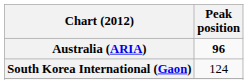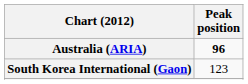 <table class="wikitable plainrowheaders sortable">
 <tr>
 <th>Chart (2012)</th>
 <th>Peak<br>position</th>
 </tr>
 <tr>
 <th scope="row">Australia (<a href='#'>ARIA</a>)</th>
 <td style="text-align:center;"><strong>96</strong></td>
 </tr>
 <tr>
 <th scope="row">South Korea International (<a href='#'>Gaon</a>)</th>
-<td style="text-align:center;">124</td>
+<td style="text-align:center;">123</td>
 </tr>
 <tr>
 </tr>
 <tr>
 </tr>
 </table>
